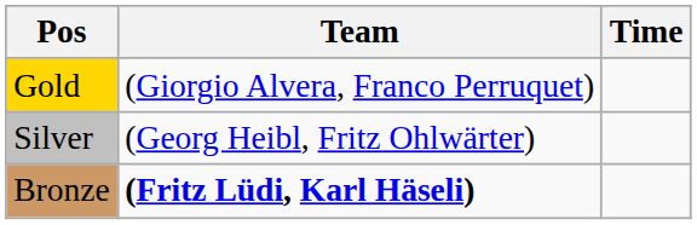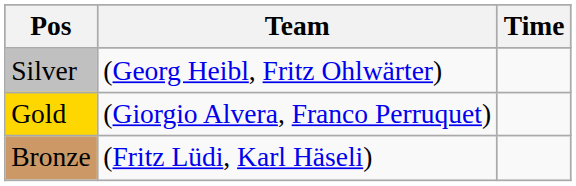 <table class="wikitable">
 <tr>
 <th>Pos</th>
 <th>Team</th>
 <th>Time</th>
 </tr>
 <tr>
+<td style="background:silver">Silver</td>
+<td> (<a href='#'>Georg Heibl</a>, <a href='#'>Fritz Ohlwärter</a>)</td>
+<td></td>
+</tr>
+<tr>
 <td style="background:gold">Gold</td>
 <td> (<a href='#'>Giorgio Alvera</a>, <a href='#'>Franco Perruquet</a>)</td>
 <td></td>
 </tr>
 <tr>
-<td style="background:silver">Silver</td>
-<td> (<a href='#'>Georg Heibl</a>, <a href='#'>Fritz Ohlwärter</a>)</td>
-<td></td>
-</tr>
-<tr>
 <td style="background:#cc9966">Bronze</td>
-<td><strong> (<a href='#'>Fritz Lüdi</a>, <a href='#'>Karl Häseli</a>)</strong></td>
+<td> (<a href='#'>Fritz Lüdi</a>, <a href='#'>Karl Häseli</a>)</td>
 <td></td>
 </tr>
 </table>
